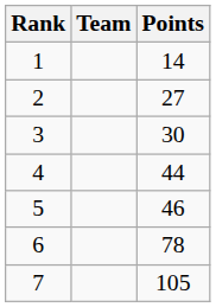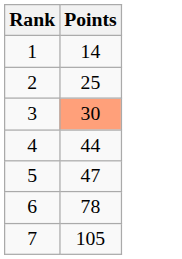 <table class="wikitable sortable" style="text-align:center">
 <tr>
 <th>Rank</th>
-<th>Team</th>
 <th>Points</th>
 </tr>
 <tr>
 <td>1</td>
-<td align=left></td>
 <td>14</td>
 </tr>
 <tr>
 <td>2</td>
-<td align=left></td>
-<td>27</td>
+<td>25</td>
 </tr>
 <tr>
 <td>3</td>
-<td align=left></td>
-<td>30</td>
+<td style="background: lightsalmon;">30</td>
 </tr>
 <tr>
 <td>4</td>
-<td align=left></td>
 <td>44</td>
 </tr>
 <tr>
 <td>5</td>
-<td align=left></td>
-<td>46</td>
+<td>47</td>
 </tr>
 <tr>
 <td>6</td>
-<td align=left></td>
 <td>78</td>
 </tr>
 <tr>
 <td>7</td>
-<td align=left></td>
 <td>105</td>
 </tr>
 </table>
